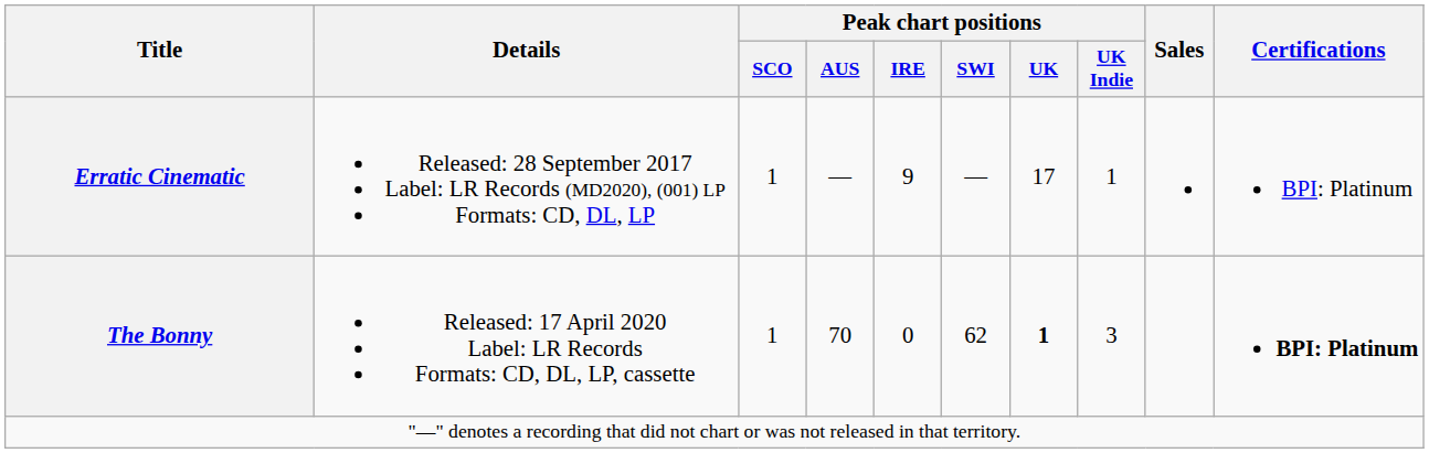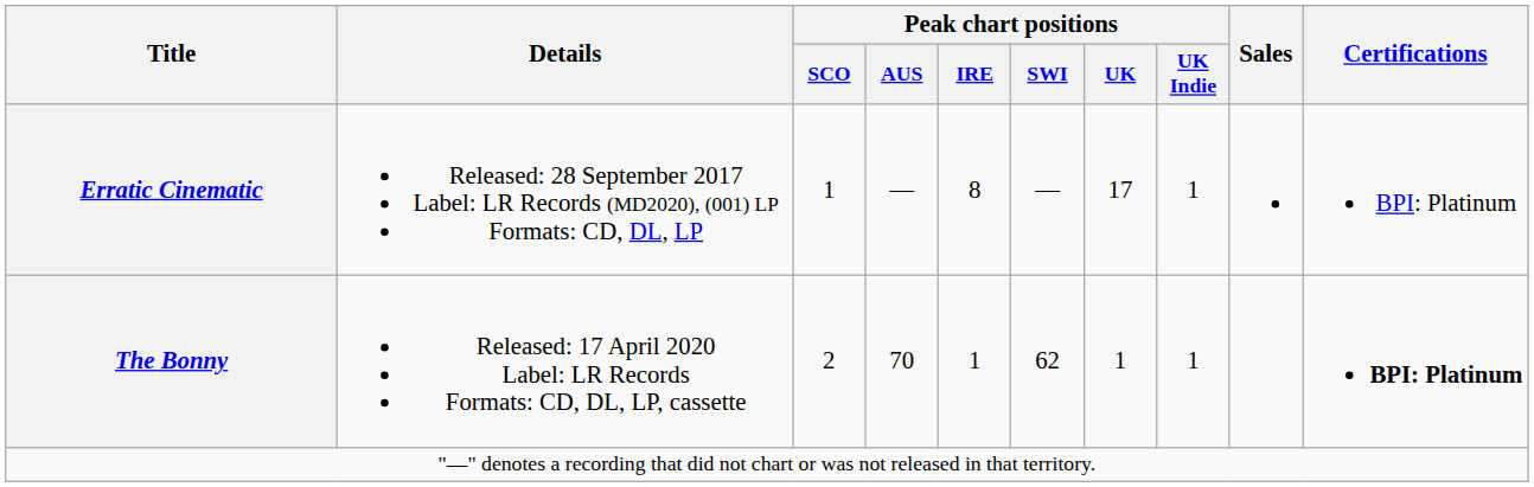 <table class="wikitable plainrowheaders" style="text-align:center;">
 <tr>
 <th scope="col" rowspan="2" style="width:13em;">Title</th>
 <th scope="col" rowspan="2" style="width:18em;">Details</th>
 <th scope="col" colspan="6">Peak chart positions</th>
 <th scope="col" rowspan="2">Sales</th>
 <th scope="col" rowspan="2"><a href='#'>Certifications</a></th>
 </tr>
 <tr>
 <th scope="col" style="width:3em;font-size:85%;"><a href='#'>SCO</a><br></th>
 <th scope="col" style="width:3em;font-size:85%;"><a href='#'>AUS</a><br></th>
 <th scope="col" style="width:3em;font-size:85%;"><a href='#'>IRE</a><br></th>
 <th scope="col" style="width:3em;font-size:85%;"><a href='#'>SWI</a><br></th>
 <th scope="col" style="width:3em;font-size:85%;"><a href='#'>UK</a><br></th>
 <th scope="col" style="width:3em;font-size:85%;"><a href='#'>UK<br>Indie</a><br></th>
 </tr>
 <tr>
 <th scope="row"><em><a href='#'>Erratic Cinematic</a></em></th>
 <td><br><ul><li>Released: 28 September 2017</li><li>Label: LR Records <small>(MD2020), (001) LP</small></li><li>Formats: CD, <a href='#'>DL</a>, <a href='#'>LP</a></li></ul></td>
 <td>1</td>
 <td>—</td>
-<td>9</td>
+<td>8</td>
 <td>—</td>
 <td>17</td>
 <td>1</td>
 <td><br><ul><li></li></ul></td>
 <td><br><ul><li><a href='#'>BPI</a>: Platinum</li></ul></td>
 </tr>
 <tr>
 <th scope="row"><em><a href='#'>The Bonny</a></em></th>
 <td><br><ul><li>Released: 17 April 2020</li><li>Label: LR Records</li><li>Formats: CD, DL, LP, cassette</li></ul></td>
+<td>2</td>
+<td>70</td>
 <td>1</td>
-<td>70</td>
-<td>0</td>
 <td>62</td>
-<td><strong>1</strong></td>
-<td>3</td>
+<td>1</td>
+<td>1</td>
 <td></td>
 <td><strong><br><ul><li>BPI: Platinum</li></ul></strong></td>
 </tr>
 <tr>
 <td colspan="20" style="font-size:85%">"—" denotes a recording that did not chart or was not released in that territory.</td>
 </tr>
 </table>
